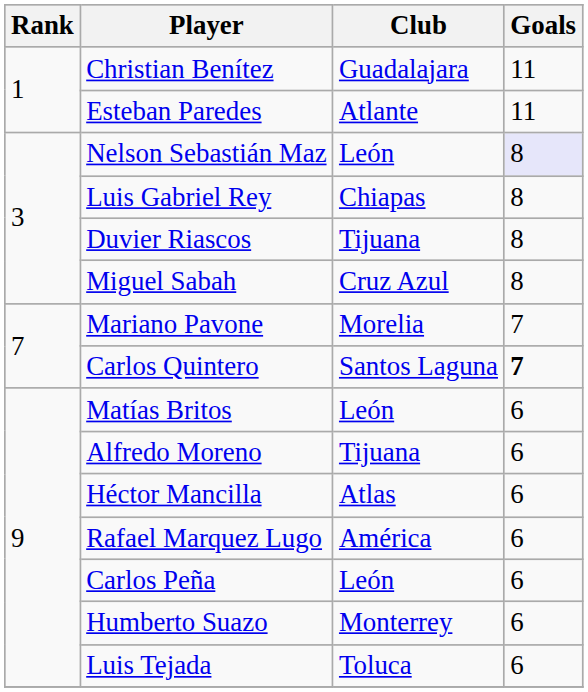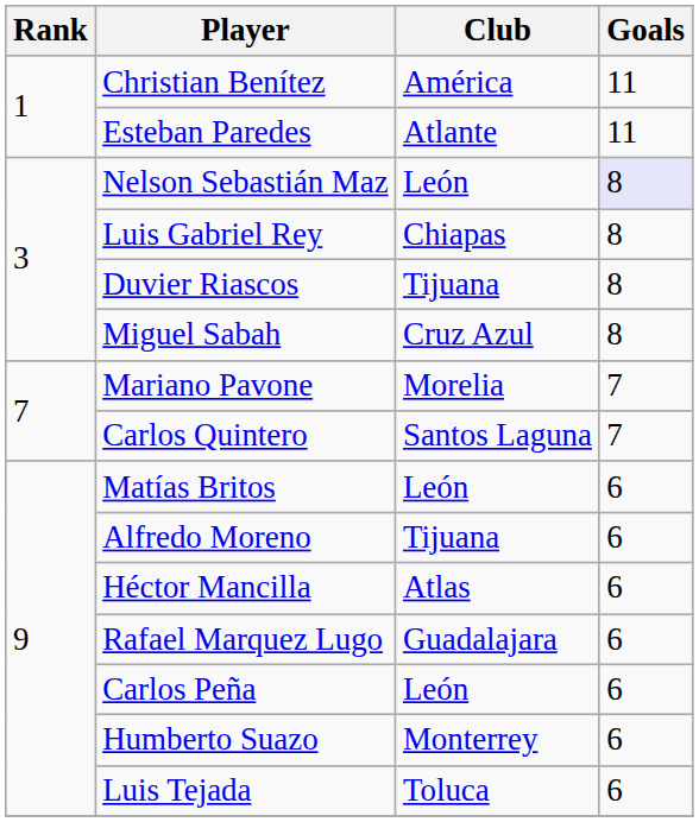 <table class="wikitable">
 <tr>
 <th>Rank</th>
 <th>Player</th>
 <th>Club</th>
 <th>Goals</th>
 </tr>
 <tr>
 <td rowspan=2>1</td>
 <td> <a href='#'>Christian Benítez</a></td>
-<td><a href='#'>Guadalajara</a></td>
+<td><a href='#'>América</a></td>
 <td>11</td>
 </tr>
 <tr>
 <td> <a href='#'>Esteban Paredes</a></td>
 <td><a href='#'>Atlante</a></td>
 <td>11</td>
 </tr>
 <tr>
 <td rowspan=4>3</td>
 <td> <a href='#'>Nelson Sebastián Maz</a></td>
 <td><a href='#'>León</a></td>
 <td style="background: lavender;">8</td>
 </tr>
 <tr>
 <td> <a href='#'>Luis Gabriel Rey</a></td>
 <td><a href='#'>Chiapas</a></td>
 <td>8</td>
 </tr>
 <tr>
 <td> <a href='#'>Duvier Riascos</a></td>
 <td><a href='#'>Tijuana</a></td>
 <td>8</td>
 </tr>
 <tr>
 <td> <a href='#'>Miguel Sabah</a></td>
 <td><a href='#'>Cruz Azul</a></td>
 <td>8</td>
 </tr>
 <tr>
 <td rowspan=2>7</td>
 <td> <a href='#'>Mariano Pavone</a></td>
 <td><a href='#'>Morelia</a></td>
 <td>7</td>
 </tr>
 <tr>
 <td> <a href='#'>Carlos Quintero</a></td>
 <td><a href='#'>Santos Laguna</a></td>
-<td><strong>7</strong></td>
+<td>7</td>
 </tr>
 <tr>
 <td rowspan=7>9</td>
 <td> <a href='#'>Matías Britos</a></td>
 <td><a href='#'>León</a></td>
 <td>6</td>
 </tr>
 <tr>
 <td> <a href='#'>Alfredo Moreno</a></td>
 <td><a href='#'>Tijuana</a></td>
 <td>6</td>
 </tr>
 <tr>
 <td> <a href='#'>Héctor Mancilla</a></td>
 <td><a href='#'>Atlas</a></td>
 <td>6</td>
 </tr>
 <tr>
 <td> <a href='#'>Rafael Marquez Lugo</a></td>
-<td><a href='#'>América</a></td>
+<td><a href='#'>Guadalajara</a></td>
 <td>6</td>
 </tr>
 <tr>
 <td> <a href='#'>Carlos Peña</a></td>
 <td><a href='#'>León</a></td>
 <td>6</td>
 </tr>
 <tr>
 <td> <a href='#'>Humberto Suazo</a></td>
 <td><a href='#'>Monterrey</a></td>
 <td>6</td>
 </tr>
 <tr>
 <td> <a href='#'>Luis Tejada</a></td>
 <td><a href='#'>Toluca</a></td>
 <td>6</td>
 </tr>
 <tr>
 </tr>
 </table>
